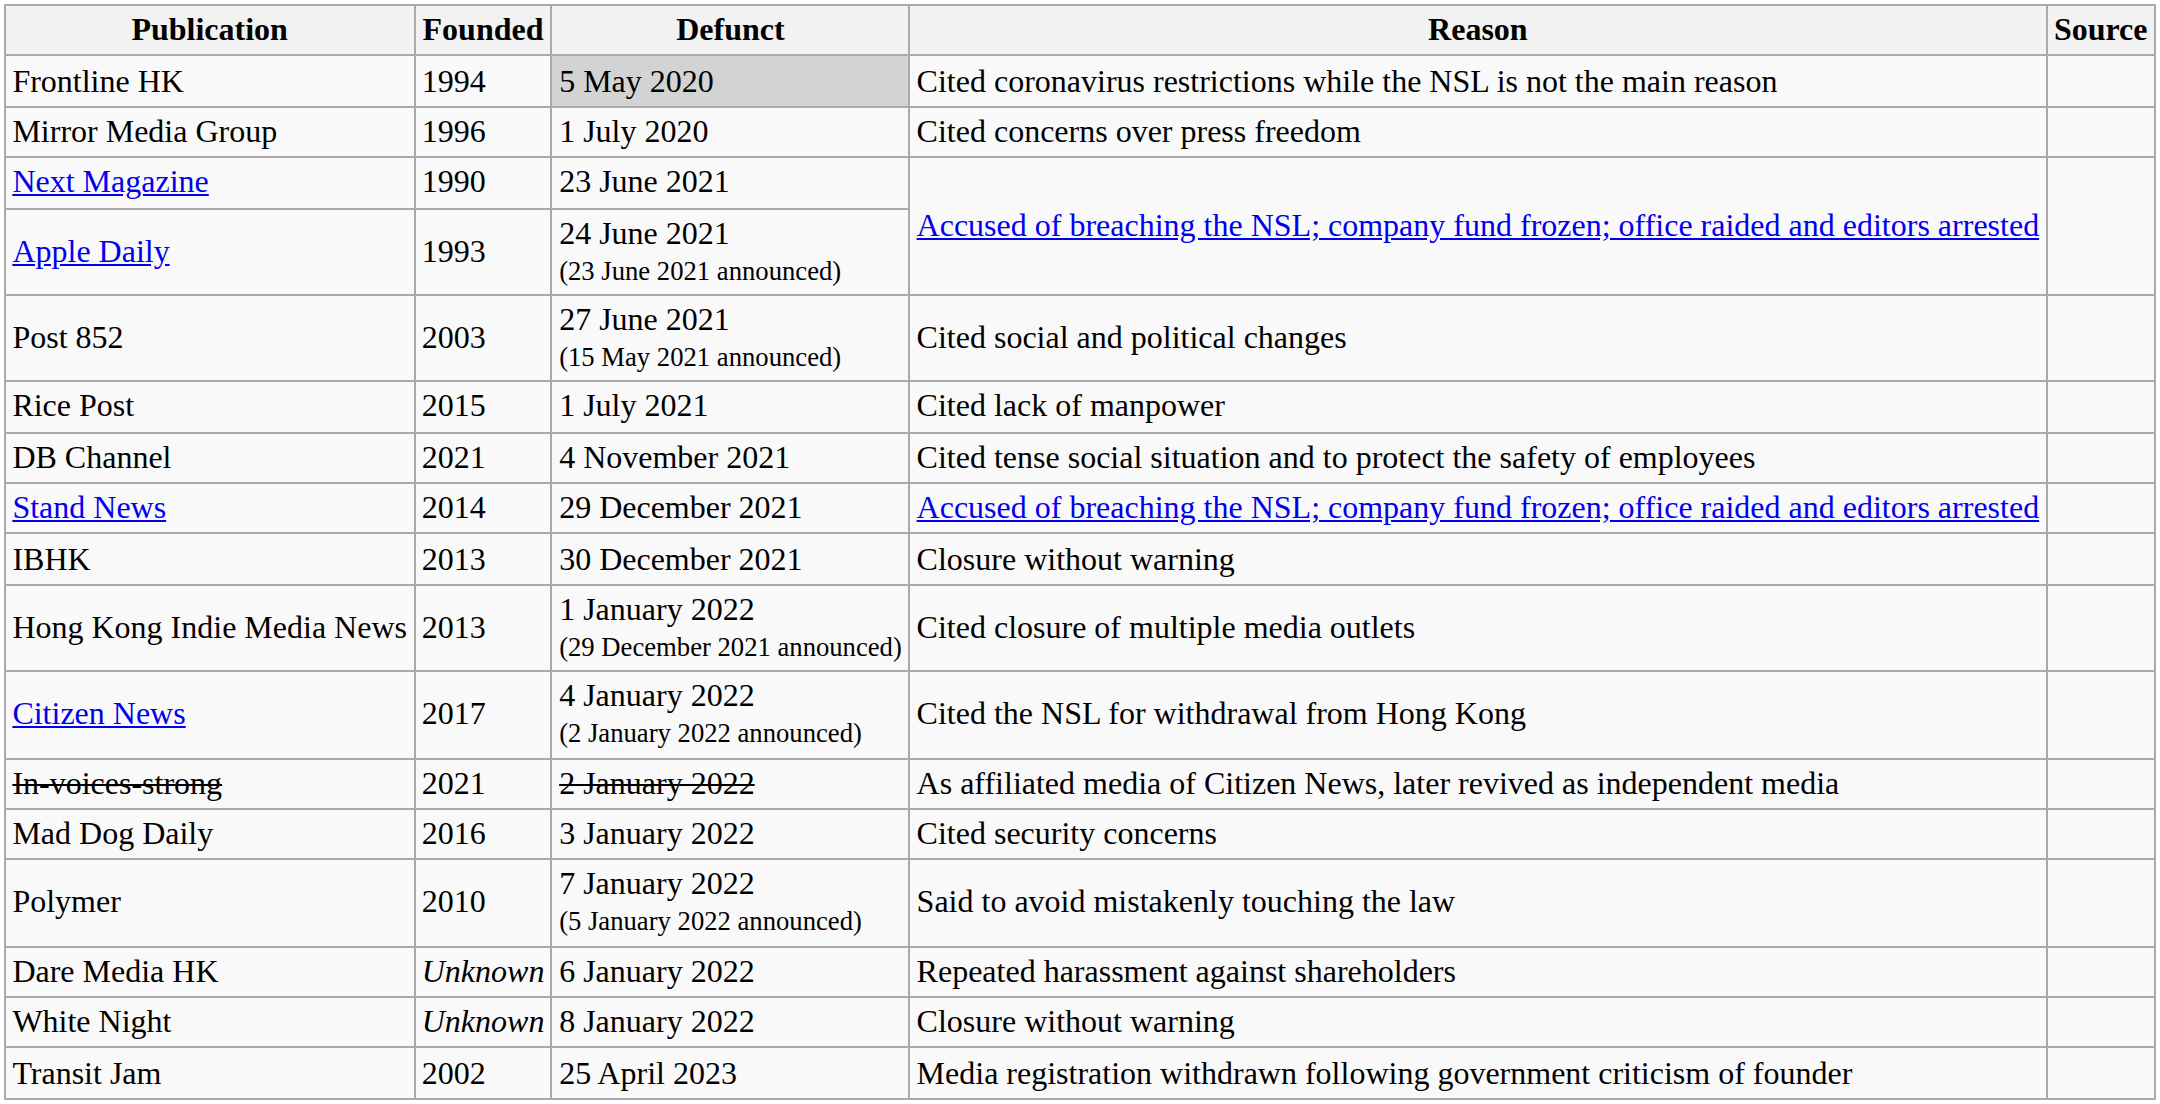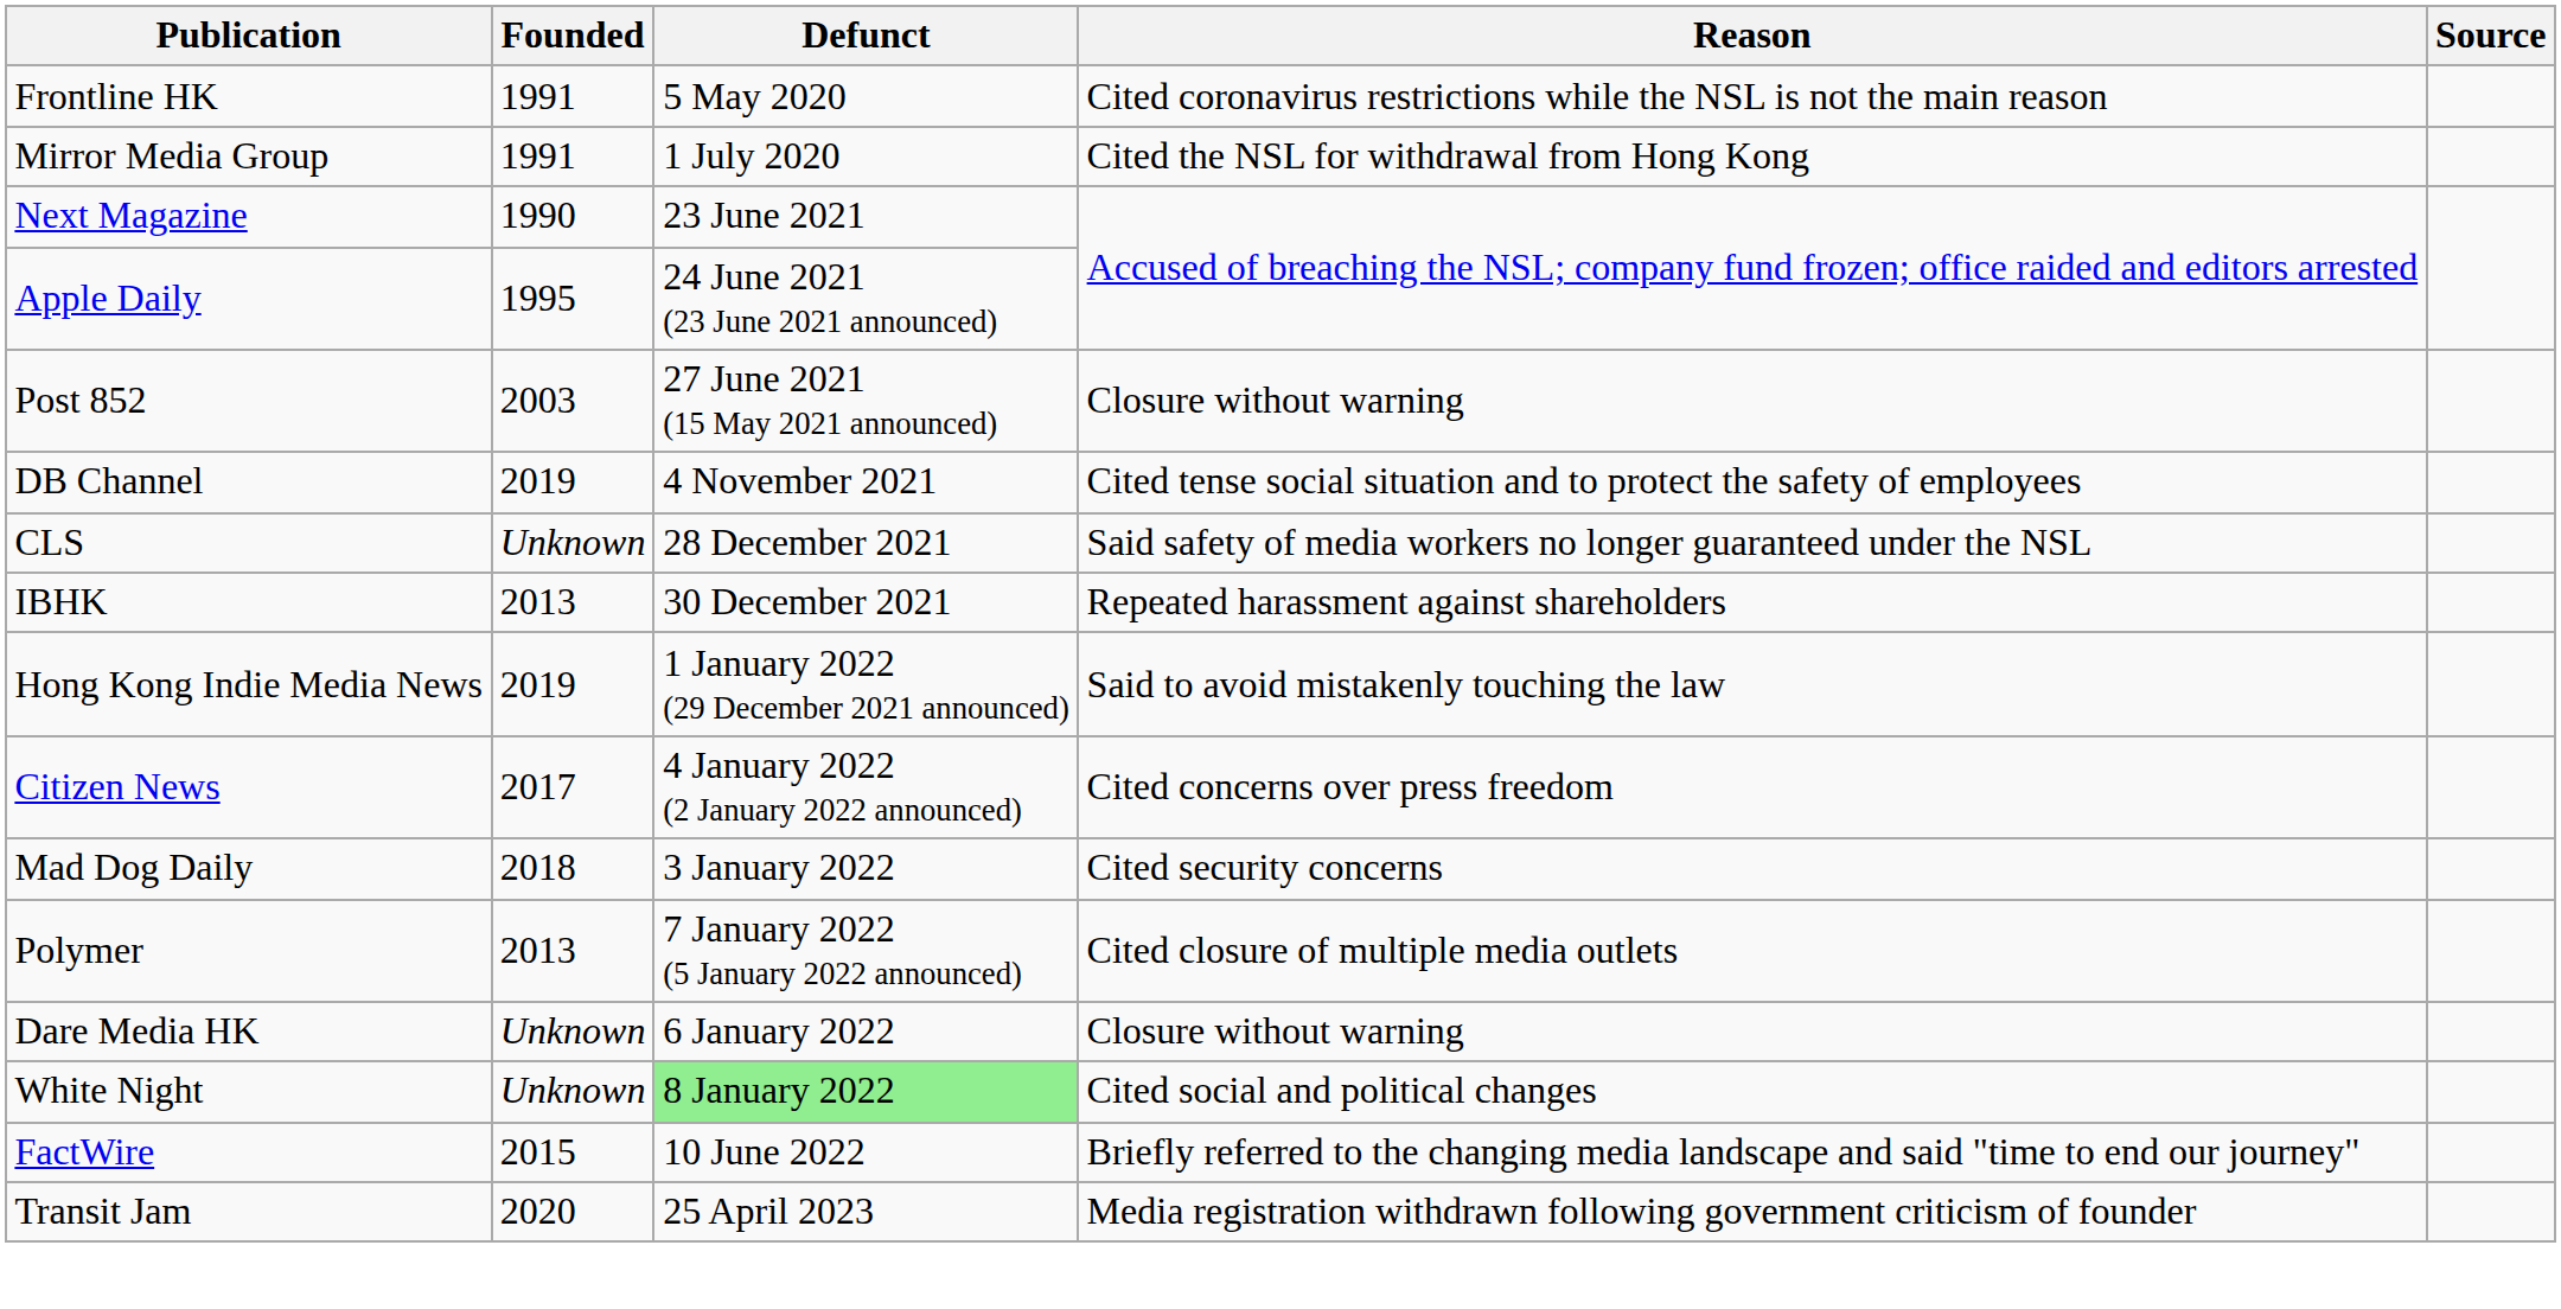 <table class="wikitable sortable">
 <tr>
 <th>Publication</th>
 <th>Founded</th>
 <th>Defunct</th>
 <th>Reason</th>
 <th>Source</th>
 </tr>
 <tr>
 <td>Frontline HK</td>
-<td>1994</td>
-<td style="background: lightgrey;">5 May 2020</td>
+<td>1991</td>
+<td>5 May 2020</td>
 <td>Cited coronavirus restrictions while the NSL is not the main reason</td>
 <td></td>
 </tr>
 <tr>
 <td>Mirror Media Group</td>
-<td>1996</td>
+<td>1991</td>
 <td>1 July 2020</td>
-<td>Cited concerns over press freedom</td>
+<td>Cited the NSL for withdrawal from Hong Kong</td>
 <td></td>
 </tr>
 <tr>
 <td><a href='#'>Next Magazine</a></td>
 <td>1990</td>
 <td>23 June 2021</td>
 <td rowspan="2"><a href='#'>Accused of breaching the NSL; company fund frozen; office raided and editors arrested</a></td>
 <td rowspan="2"></td>
 </tr>
 <tr>
 <td><a href='#'>Apple Daily</a></td>
-<td>1993</td>
+<td>1995</td>
 <td>24 June 2021<br><small>(23 June 2021 announced)</small></td>
 </tr>
 <tr>
 <td>Post 852</td>
 <td>2003</td>
 <td>27 June 2021<br><small>(15 May 2021 announced)</small></td>
-<td>Cited social and political changes</td>
-<td></td>
-</tr>
-<tr>
-<td>Rice Post</td>
-<td>2015</td>
-<td>1 July 2021</td>
-<td>Cited lack of manpower</td>
+<td>Closure without warning</td>
 <td></td>
 </tr>
 <tr>
 <td>DB Channel</td>
-<td>2021</td>
+<td>2019</td>
 <td>4 November 2021</td>
 <td>Cited tense social situation and to protect the safety of employees</td>
 <td></td>
 </tr>
 <tr>
-<td><a href='#'>Stand News</a></td>
-<td>2014</td>
-<td>29 December 2021</td>
-<td><a href='#'>Accused of breaching the NSL; company fund frozen; office raided and editors arrested</a></td>
+<td>CLS</td>
+<td><em>Unknown</em></td>
+<td>28 December 2021</td>
+<td>Said safety of media workers no longer guaranteed under the NSL</td>
 <td></td>
 </tr>
 <tr>
 <td>IBHK</td>
 <td>2013</td>
 <td>30 December 2021<br><small></small></td>
-<td>Closure without warning</td>
+<td>Repeated harassment against shareholders</td>
 <td></td>
 </tr>
 <tr>
 <td>Hong Kong Indie Media News</td>
-<td>2013</td>
+<td>2019</td>
 <td>1 January 2022<br><small>(29 December 2021 announced)</small></td>
-<td>Cited closure of multiple media outlets</td>
+<td>Said to avoid mistakenly touching the law</td>
 <td></td>
 </tr>
 <tr>
 <td><a href='#'>Citizen News</a></td>
 <td>2017</td>
 <td>4 January 2022<br><small>(2 January 2022 announced)</small></td>
-<td>Cited the NSL for withdrawal from Hong Kong</td>
-<td></td>
-</tr>
-<tr>
-<td><s>In-voices-strong</s></td>
-<td>2021</td>
-<td><s>2 January 2022</s></td>
-<td>As affiliated media of Citizen News, later revived as independent media</td>
+<td>Cited concerns over press freedom</td>
 <td></td>
 </tr>
 <tr>
 <td>Mad Dog Daily</td>
-<td>2016</td>
+<td>2018</td>
 <td>3 January 2022</td>
 <td>Cited security concerns</td>
 <td></td>
 </tr>
 <tr>
 <td>Polymer</td>
-<td>2010</td>
+<td>2013</td>
 <td>7 January 2022<br><small>(5 January 2022 announced)</small></td>
-<td>Said to avoid mistakenly touching the law</td>
+<td>Cited closure of multiple media outlets</td>
 <td></td>
 </tr>
 <tr>
 <td>Dare Media HK</td>
 <td><em>Unknown</em></td>
 <td>6 January 2022</td>
-<td>Repeated harassment against shareholders</td>
+<td>Closure without warning</td>
 <td></td>
 </tr>
 <tr>
 <td>White Night</td>
 <td><em>Unknown</em></td>
-<td>8 January 2022</td>
-<td>Closure without warning</td>
+<td style="background: lightgreen;">8 January 2022</td>
+<td>Cited social and political changes</td>
+<td></td>
+</tr>
+<tr>
+<td><a href='#'>FactWire</a></td>
+<td>2015</td>
+<td>10 June 2022</td>
+<td>Briefly referred to the changing media landscape and said "time to end our journey"</td>
 <td></td>
 </tr>
 <tr>
 <td>Transit Jam</td>
-<td>2002</td>
+<td>2020</td>
 <td>25 April 2023</td>
 <td>Media registration withdrawn following government criticism of founder</td>
 <td></td>
 </tr>
 </table>
